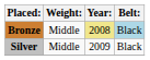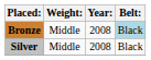 <table class="wikitable" border="1" style="text-align:center;">
 <tr>
 <th>Placed:</th>
 <th>Weight:</th>
 <th>Year:</th>
 <th>Belt:</th>
 </tr>
 <tr>
 <td bgcolor=#CD7F32><span><strong>Bronze</strong></span></td>
 <td>Middle</td>
-<td style="background: khaki;">2008</td>
+<td>2008</td>
 <td style="background: lightblue;">Black</td>
 </tr>
 <tr>
 <td bgcolor=#C0C0C0><span><strong>Silver</strong></span></td>
 <td>Middle</td>
-<td>2009</td>
+<td>2008</td>
 <td>Black</td>
 </tr>
 <tr>
 </tr>
 </table>
